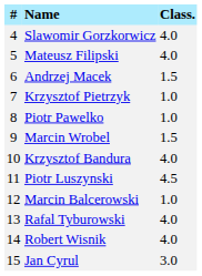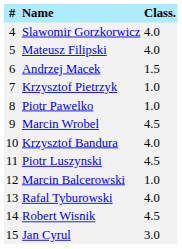 <table border=0 cellpadding=2 cellspacing=0  |- bgcolor=#F2F2F2 style="text-align:center; font-size:90%;">
 <tr bgcolor=#ADEBFD>
 <th>#</th>
 <th align=left>Name</th>
 <th align=left>Class.</th>
 </tr>
 <tr>
 <td>4</td>
 <td align=left><a href='#'>Slawomir Gorzkorwicz</a></td>
 <td align=left>4.0</td>
 </tr>
 <tr>
 <td>5</td>
 <td align=left><a href='#'>Mateusz Filipski</a></td>
 <td align=left>4.0</td>
 </tr>
 <tr>
 <td>6</td>
 <td align=left><a href='#'>Andrzej Macek</a></td>
 <td align=left>1.5</td>
 </tr>
 <tr>
 <td>7</td>
 <td align=left><a href='#'>Krzysztof Pietrzyk</a></td>
 <td align=left>1.0</td>
 </tr>
 <tr>
 <td>8</td>
 <td align=left><a href='#'>Piotr Pawelko</a></td>
 <td align=left>1.0</td>
 </tr>
 <tr>
 <td>9</td>
 <td align=left><a href='#'>Marcin Wrobel</a></td>
-<td align=left>1.5</td>
+<td align=left>4.5</td>
 </tr>
 <tr>
 <td>10</td>
 <td align=left><a href='#'>Krzysztof Bandura</a></td>
 <td align=left>4.0</td>
 </tr>
 <tr>
 <td>11</td>
 <td align=left><a href='#'>Piotr Luszynski</a></td>
 <td align=left>4.5</td>
 </tr>
 <tr>
 <td>12</td>
 <td align=left><a href='#'>Marcin Balcerowski</a></td>
 <td align=left>1.0</td>
 </tr>
 <tr>
 <td>13</td>
 <td align=left><a href='#'>Rafal Tyburowski</a></td>
 <td align=left>4.0</td>
 </tr>
 <tr>
 <td>14</td>
 <td align=left><a href='#'>Robert Wisnik</a></td>
-<td align=left>4.0</td>
+<td align=left>4.5</td>
 </tr>
 <tr>
 <td>15</td>
 <td align=left><a href='#'>Jan Cyrul</a></td>
 <td align=left>3.0</td>
 </tr>
 </table>
